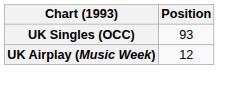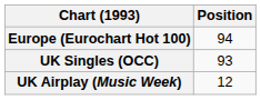 <table class="wikitable sortable plainrowheaders" style="text-align:center">
 <tr>
 <th scope="col">Chart (1993)</th>
 <th scope="col">Position</th>
+</tr>
+<tr>
+<th scope="row">Europe (Eurochart Hot 100)</th>
+<td>94</td>
 </tr>
 <tr>
 <th scope="row">UK Singles (OCC)</th>
 <td>93</td>
 </tr>
 <tr>
 <th scope="row">UK Airplay (<em>Music Week</em>)</th>
 <td>12</td>
 </tr>
 </table>
